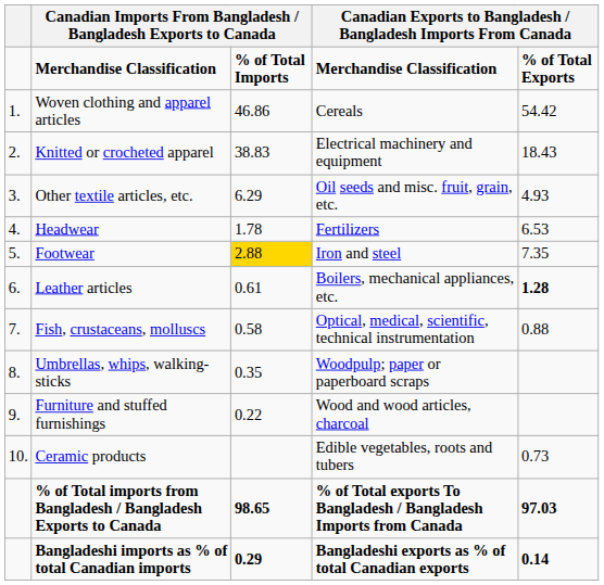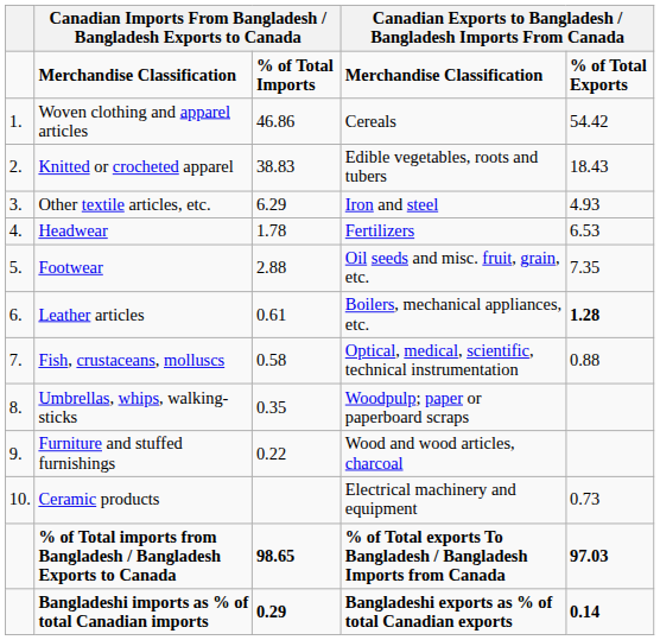 <table class="wikitable">
 <tr>
 <th></th>
 <th colspan="2">Canadian Imports From Bangladesh / Bangladesh Exports to Canada</th>
 <th colspan="2">Canadian Exports to Bangladesh / Bangladesh Imports From Canada</th>
 </tr>
 <tr>
 <td></td>
 <td><strong>Merchandise Classification</strong></td>
 <td><strong>% of Total Imports</strong></td>
 <td><strong>Merchandise Classification</strong></td>
 <td><strong>% of Total Exports</strong></td>
 </tr>
 <tr>
 <td>1.</td>
 <td>Woven clothing and <a href='#'>apparel</a> articles</td>
 <td>46.86</td>
 <td>Cereals</td>
 <td>54.42</td>
 </tr>
 <tr>
 <td>2.</td>
 <td><a href='#'>Knitted</a> or <a href='#'>crocheted</a> apparel</td>
 <td>38.83</td>
-<td>Electrical machinery and equipment</td>
+<td>Edible vegetables, roots and tubers</td>
 <td>18.43</td>
 </tr>
 <tr>
 <td>3.</td>
 <td>Other <a href='#'>textile</a> articles, etc.</td>
 <td>6.29</td>
-<td><a href='#'>Oil</a> <a href='#'>seeds</a> and misc. <a href='#'>fruit</a>, <a href='#'>grain</a>, etc.</td>
+<td><a href='#'>Iron</a> and <a href='#'>steel</a></td>
 <td>4.93</td>
 </tr>
 <tr>
 <td>4.</td>
 <td><a href='#'>Headwear</a></td>
 <td>1.78</td>
 <td><a href='#'>Fertilizers</a></td>
 <td>6.53</td>
 </tr>
 <tr>
 <td>5.</td>
 <td><a href='#'>Footwear</a></td>
-<td style="background: gold;">2.88</td>
-<td><a href='#'>Iron</a> and <a href='#'>steel</a></td>
+<td>2.88</td>
+<td><a href='#'>Oil</a> <a href='#'>seeds</a> and misc. <a href='#'>fruit</a>, <a href='#'>grain</a>, etc.</td>
 <td>7.35</td>
 </tr>
 <tr>
 <td>6.</td>
 <td><a href='#'>Leather</a> articles</td>
 <td>0.61</td>
 <td><a href='#'>Boilers</a>, mechanical appliances, etc.</td>
 <td><strong>1.28</strong></td>
 </tr>
 <tr>
 <td>7.</td>
 <td><a href='#'>Fish</a>, <a href='#'>crustaceans</a>, <a href='#'>molluscs</a></td>
 <td>0.58</td>
 <td><a href='#'>Optical</a>, <a href='#'>medical</a>, <a href='#'>scientific</a>, technical instrumentation</td>
 <td>0.88</td>
 </tr>
 <tr>
 <td>8.</td>
 <td><a href='#'>Umbrellas</a>, <a href='#'>whips</a>, walking-sticks</td>
 <td>0.35</td>
 <td><a href='#'>Woodpulp</a>; <a href='#'>paper</a> or paperboard scraps</td>
 <td></td>
 </tr>
 <tr>
 <td>9.</td>
 <td><a href='#'>Furniture</a> and stuffed furnishings</td>
 <td>0.22</td>
 <td>Wood and wood articles, <a href='#'>charcoal</a></td>
 <td></td>
 </tr>
 <tr>
 <td>10.</td>
 <td><a href='#'>Ceramic</a> products</td>
 <td></td>
-<td>Edible vegetables, roots and tubers</td>
+<td>Electrical machinery and equipment</td>
 <td>0.73</td>
 </tr>
 <tr>
 <td></td>
 <td><strong>% of Total imports from Bangladesh / Bangladesh Exports to Canada</strong></td>
 <td><strong>98.65</strong></td>
 <td><strong>% of Total exports To Bangladesh / Bangladesh Imports from Canada</strong></td>
 <td><strong>97.03</strong></td>
 </tr>
 <tr>
 <td></td>
 <td><strong>Bangladeshi imports as % of total Canadian imports</strong></td>
 <td><strong>0.29</strong></td>
 <td><strong>Bangladeshi exports as % of total Canadian exports</strong></td>
 <td><strong>0.14</strong></td>
 </tr>
 </table>
